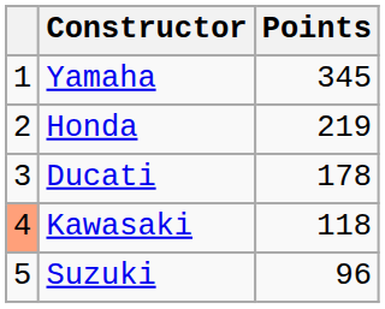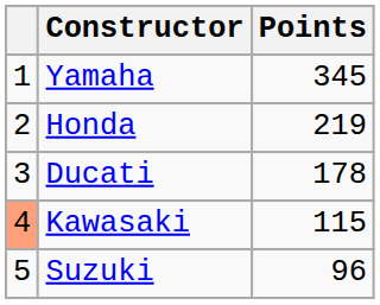 <table class="wikitable" style="font-size: 95%;">
 <tr>
 <th></th>
 <th>Constructor</th>
 <th>Points</th>
 </tr>
 <tr>
 <td align=center>1</td>
 <td> <a href='#'>Yamaha</a></td>
 <td align=right>345</td>
 </tr>
 <tr>
 <td align=center>2</td>
 <td> <a href='#'>Honda</a></td>
 <td align=right>219</td>
 </tr>
 <tr>
 <td align=center>3</td>
 <td> <a href='#'>Ducati</a></td>
 <td align=right>178</td>
 </tr>
 <tr>
 <td align=center style="background: lightsalmon;">4</td>
 <td> <a href='#'>Kawasaki</a></td>
-<td align=right>118</td>
+<td align=right>115</td>
 </tr>
 <tr>
 <td align=center>5</td>
 <td> <a href='#'>Suzuki</a></td>
 <td align=right>96</td>
 </tr>
 </table>
